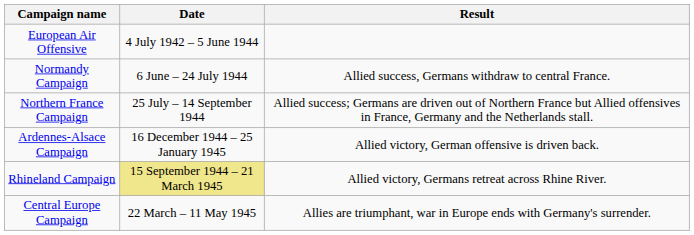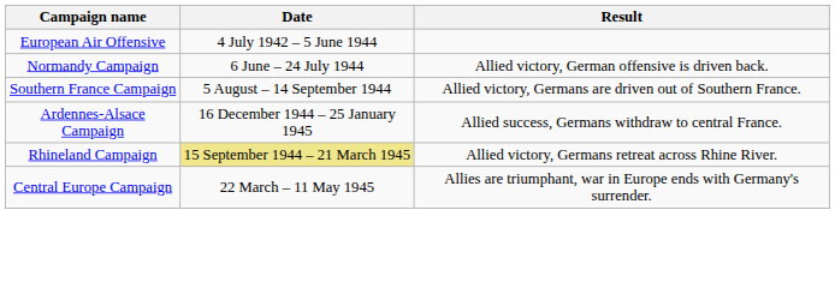 <table class="wikitable sortable">
 <tr>
 <th scope="col">Campaign name</th>
 <th scope="col">Date</th>
 <th scope="col">Result</th>
 </tr>
 <tr>
 <td scope=row align=center><a href='#'>European Air Offensive</a></td>
 <td align=center>4 July 1942 – 5 June 1944</td>
 <td align=center></td>
 </tr>
 <tr>
 <td scope=row align=center><a href='#'>Normandy Campaign</a></td>
 <td align=center>6 June – 24 July 1944</td>
-<td align=center>Allied success, Germans withdraw to central France.</td>
+<td align=center>Allied victory, German offensive is driven back.</td>
 </tr>
 <tr>
-<td scope=row align=center><a href='#'>Northern France Campaign</a></td>
-<td align=center>25 July – 14 September 1944</td>
-<td align=center>Allied success; Germans are driven out of Northern France but Allied offensives in France, Germany and the Netherlands stall.</td>
+<td scope=row align=center><a href='#'>Southern France Campaign</a></td>
+<td align=center>5 August – 14 September 1944</td>
+<td align=center>Allied victory, Germans are driven out of Southern France.</td>
 </tr>
 <tr>
 <td scope=row align=center><a href='#'>Ardennes-Alsace Campaign</a></td>
 <td align=center>16 December 1944 – 25 January 1945</td>
-<td align=center>Allied victory, German offensive is driven back.</td>
+<td align=center>Allied success, Germans withdraw to central France.</td>
 </tr>
 <tr>
 <td scope=row align=center><a href='#'>Rhineland Campaign</a></td>
 <td align=center style="background: khaki;">15 September 1944 – 21 March 1945</td>
 <td align=center>Allied victory, Germans retreat across Rhine River.</td>
 </tr>
 <tr>
 <td scope=row align=center><a href='#'>Central Europe Campaign</a></td>
 <td align=center>22 March – 11 May 1945</td>
 <td align=center>Allies are triumphant, war in Europe ends with Germany's surrender.</td>
 </tr>
 </table>
